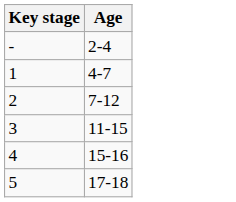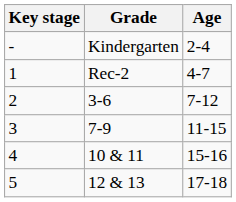 <table class="wikitable">
 <tr>
 <th>Key stage</th>
+<th>Grade</th>
 <th>Age</th>
 </tr>
 <tr>
 <td>-</td>
+<td>Kindergarten</td>
 <td>2-4</td>
 </tr>
 <tr>
 <td>1</td>
+<td>Rec-2</td>
 <td>4-7</td>
 </tr>
 <tr>
 <td>2</td>
+<td>3-6</td>
 <td>7-12</td>
 </tr>
 <tr>
 <td>3</td>
+<td>7-9</td>
 <td>11-15</td>
 </tr>
 <tr>
 <td>4</td>
+<td>10 & 11</td>
 <td>15-16</td>
 </tr>
 <tr>
 <td>5</td>
+<td>12 & 13</td>
 <td>17-18</td>
 </tr>
 </table>
